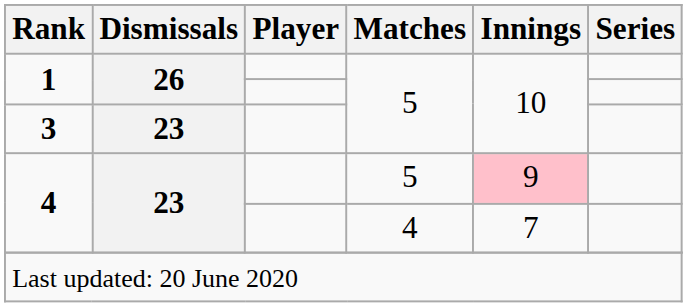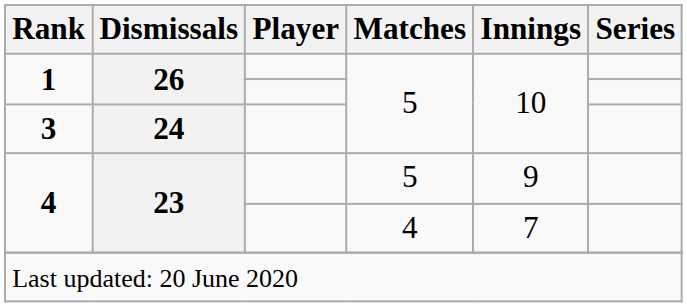 <table class="wikitable plainrowheaders sortable">
 <tr>
 <th scope=col>Rank</th>
 <th scope=col>Dismissals</th>
 <th scope=col>Player</th>
 <th scope=col>Matches</th>
 <th scope=col>Innings</th>
 <th scope=col>Series</th>
 </tr>
 <tr>
 <td align=center rowspan=2><strong>1</strong></td>
 <th scope=row style="text-align:center;" rowspan=2>26</th>
 <td></td>
 <td align=center rowspan=3>5</td>
 <td align=center rowspan=3>10</td>
 <td></td>
 </tr>
 <tr>
 <td></td>
 <td></td>
 </tr>
 <tr>
 <td align=center><strong>3</strong></td>
-<th scope=row style="text-align:center;">23</th>
+<th scope=row style="text-align:center;">24</th>
 <td></td>
 <td></td>
 </tr>
 <tr>
 <td align=center rowspan=2><strong>4</strong></td>
 <th scope=row style=text-align:center; rowspan=2>23</th>
 <td></td>
 <td align=center>5</td>
-<td align=center style="background: pink;">9</td>
+<td align=center>9</td>
 <td></td>
 </tr>
 <tr>
 <td></td>
 <td align=center>4</td>
 <td align=center>7</td>
 <td></td>
 </tr>
 <tr>
 </tr>
 <tr class=sortbottom>
 <td colspan=6><small>Last updated: 20 June 2020</small></td>
 </tr>
 </table>
